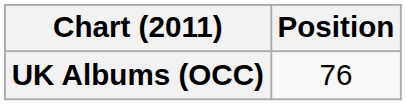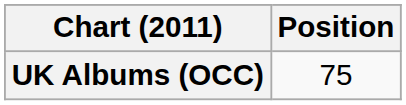 <table class="wikitable plainrowheaders" style="text-align:center">
 <tr>
 <th scope="col">Chart (2011)</th>
 <th scope="col">Position</th>
 </tr>
 <tr>
 <th scope="row">UK Albums (OCC)</th>
-<td>76</td>
+<td>75</td>
 </tr>
 </table>
